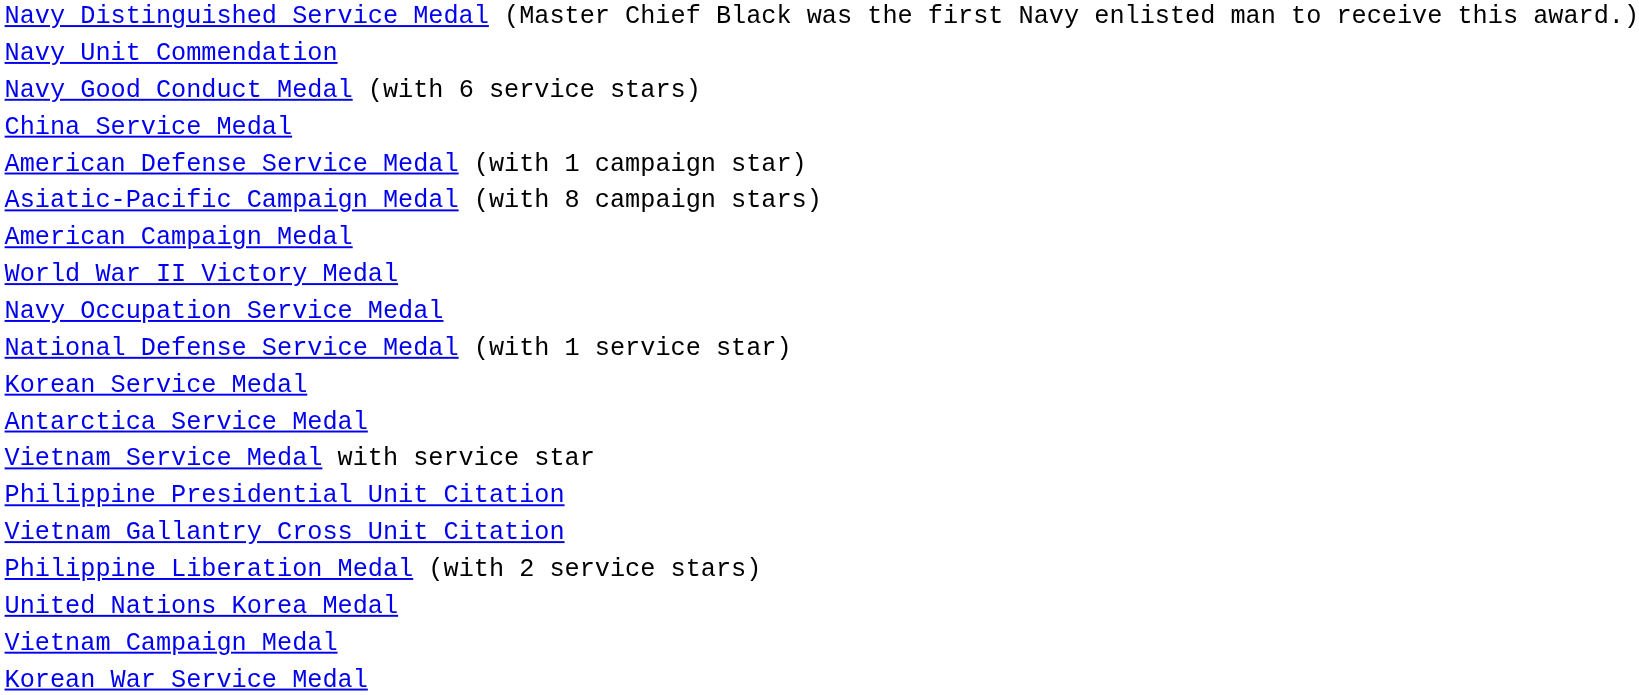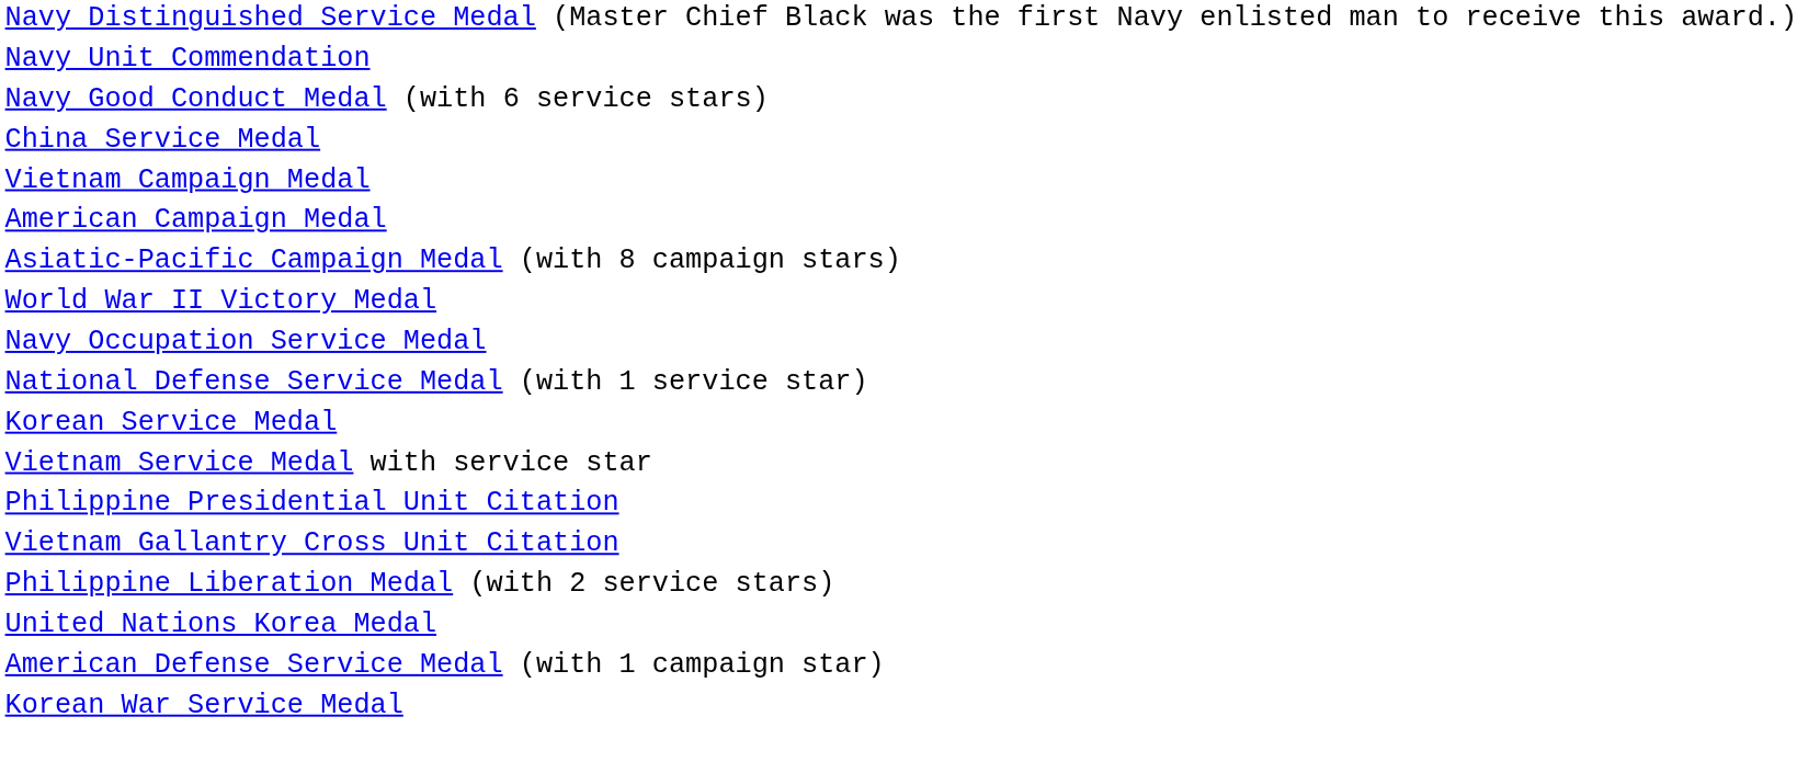 <table>
 <tr>
 <td></td>
 <td><a href='#'>Navy Distinguished Service Medal</a> (Master Chief Black was the first Navy enlisted man to receive this award.)</td>
 </tr>
 <tr>
 <td></td>
 <td><a href='#'>Navy Unit Commendation</a></td>
 </tr>
 <tr>
 <td></td>
 <td><a href='#'>Navy Good Conduct Medal</a> (with 6 service stars)</td>
 </tr>
 <tr>
 <td></td>
 <td><a href='#'>China Service Medal</a></td>
 </tr>
 <tr>
 <td></td>
-<td><a href='#'>American Defense Service Medal</a> (with 1 campaign star)</td>
+<td><a href='#'>Vietnam Campaign Medal</a></td>
+</tr>
+<tr>
+<td></td>
+<td><a href='#'>American Campaign Medal</a></td>
 </tr>
 <tr>
 <td></td>
 <td><a href='#'>Asiatic-Pacific Campaign Medal</a> (with 8 campaign stars)</td>
-</tr>
-<tr>
-<td></td>
-<td><a href='#'>American Campaign Medal</a></td>
 </tr>
 <tr>
 <td></td>
 <td><a href='#'>World War II Victory Medal</a></td>
 </tr>
 <tr>
 <td></td>
 <td><a href='#'>Navy Occupation Service Medal</a></td>
 </tr>
 <tr>
 <td></td>
 <td><a href='#'>National Defense Service Medal</a> (with 1 service star)</td>
 </tr>
 <tr>
 <td></td>
 <td><a href='#'>Korean Service Medal</a></td>
-</tr>
-<tr>
-<td></td>
-<td><a href='#'>Antarctica Service Medal</a></td>
 </tr>
 <tr>
 <td></td>
 <td><a href='#'>Vietnam Service Medal</a> with service star</td>
 </tr>
 <tr>
 <td></td>
 <td><a href='#'>Philippine Presidential Unit Citation</a></td>
 </tr>
 <tr>
 <td></td>
 <td><a href='#'>Vietnam Gallantry Cross Unit Citation</a></td>
 </tr>
 <tr>
 <td></td>
 <td><a href='#'>Philippine Liberation Medal</a> (with 2 service stars)</td>
 </tr>
 <tr>
 <td></td>
 <td><a href='#'>United Nations Korea Medal</a></td>
 </tr>
 <tr>
 <td></td>
-<td><a href='#'>Vietnam Campaign Medal</a></td>
+<td><a href='#'>American Defense Service Medal</a> (with 1 campaign star)</td>
 </tr>
 <tr>
 <td></td>
 <td><a href='#'>Korean War Service Medal</a></td>
 </tr>
 </table>
